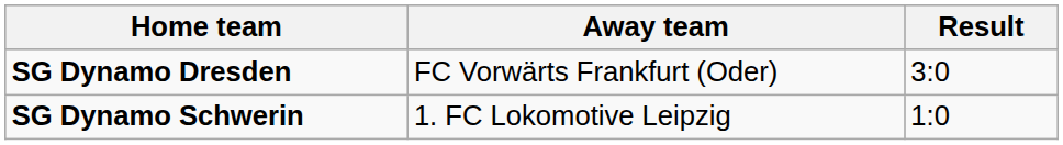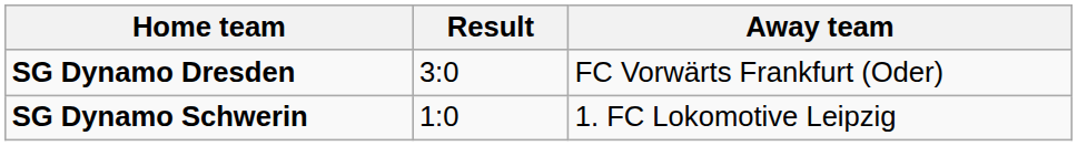 <table class="wikitable" style="width:600px;">
 <tr>
 <th>Home team</th>
+<th style="width:80px;">Result</th>
 <th>Away team</th>
-<th style="width:80px;">Result</th>
 </tr>
 <tr>
 <td><strong>SG Dynamo Dresden</strong></td>
+<td>3:0</td>
 <td>FC Vorwärts Frankfurt (Oder)</td>
-<td>3:0</td>
 </tr>
 <tr>
 <td><strong>SG Dynamo Schwerin</strong></td>
+<td>1:0</td>
 <td>1. FC Lokomotive Leipzig</td>
-<td>1:0</td>
 </tr>
 </table>
